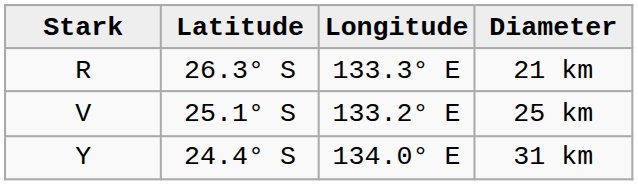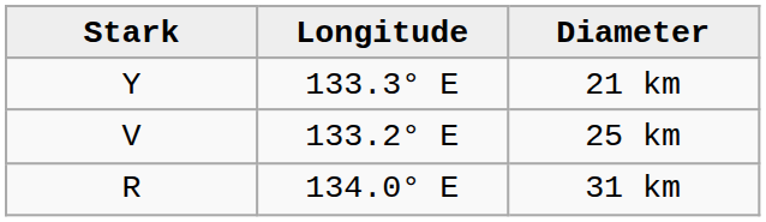 <table class="wikitable">
 <tr>
 <th width="25%" style="background:#eeeeee;">Stark</th>
-<th width="25%" style="background:#eeeeee;">Latitude</th>
 <th width="25%" style="background:#eeeeee;">Longitude</th>
 <th width="25%" style="background:#eeeeee;">Diameter</th>
 </tr>
 <tr>
-<td align="center">R</td>
-<td align="center">26.3° S</td>
+<td align="center">Y</td>
 <td align="center">133.3° E</td>
 <td align="center">21 km</td>
 </tr>
 <tr>
 <td align="center">V</td>
-<td align="center">25.1° S</td>
 <td align="center">133.2° E</td>
 <td align="center">25 km</td>
 </tr>
 <tr>
-<td align="center">Y</td>
-<td align="center">24.4° S</td>
+<td align="center">R</td>
 <td align="center">134.0° E</td>
 <td align="center">31 km</td>
 </tr>
 </table>
